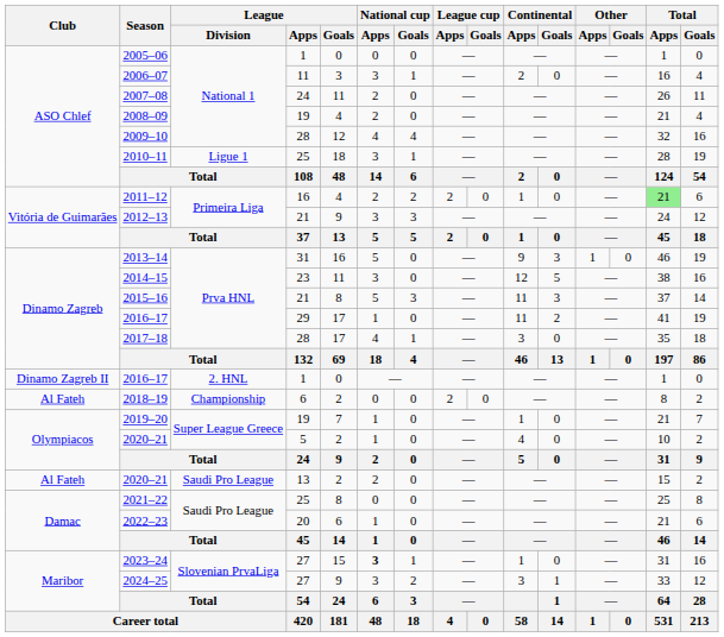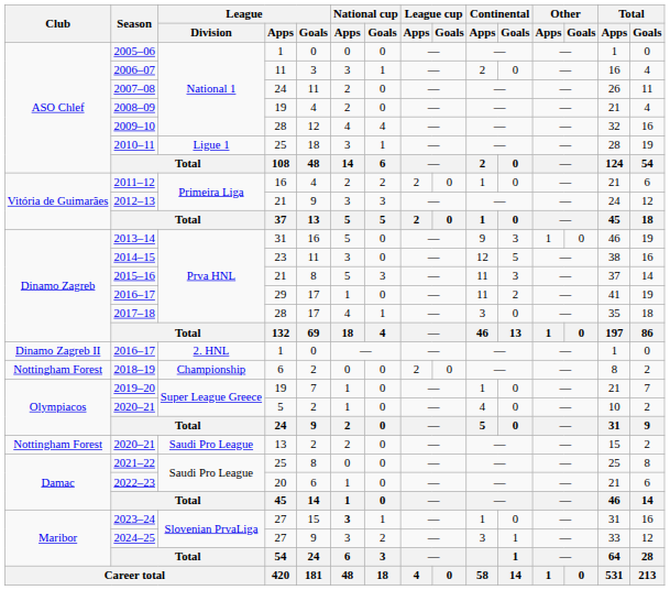 <table class="wikitable" style="text-align:center">
 <tr>
 <th rowspan="2">Club</th>
 <th rowspan="2">Season</th>
 <th colspan="3">League</th>
 <th colspan="2">National cup</th>
 <th colspan="2">League cup</th>
 <th colspan="2">Continental</th>
 <th colspan="2">Other</th>
 <th colspan="2">Total</th>
 </tr>
 <tr>
 <th>Division</th>
 <th>Apps</th>
 <th>Goals</th>
 <th>Apps</th>
 <th>Goals</th>
 <th>Apps</th>
 <th>Goals</th>
 <th>Apps</th>
 <th>Goals</th>
 <th>Apps</th>
 <th>Goals</th>
 <th>Apps</th>
 <th>Goals</th>
 </tr>
 <tr>
 <td rowspan="7"><a href='#'>ASO Chlef</a></td>
 <td><a href='#'>2005–06</a></td>
 <td rowspan="5"><a href='#'>National 1</a></td>
 <td>1</td>
 <td>0</td>
 <td>0</td>
 <td>0</td>
 <td colspan="2">—</td>
 <td colspan="2">—</td>
 <td colspan="2">—</td>
 <td>1</td>
 <td>0</td>
 </tr>
 <tr>
 <td><a href='#'>2006–07</a></td>
 <td>11</td>
 <td>3</td>
 <td>3</td>
 <td>1</td>
 <td colspan="2">—</td>
 <td>2</td>
 <td>0</td>
 <td colspan="2">—</td>
 <td>16</td>
 <td>4</td>
 </tr>
 <tr>
 <td><a href='#'>2007–08</a></td>
 <td>24</td>
 <td>11</td>
 <td>2</td>
 <td>0</td>
 <td colspan="2">—</td>
 <td colspan="2">—</td>
 <td colspan="2">—</td>
 <td>26</td>
 <td>11</td>
 </tr>
 <tr>
 <td><a href='#'>2008–09</a></td>
 <td>19</td>
 <td>4</td>
 <td>2</td>
 <td>0</td>
 <td colspan="2">—</td>
 <td colspan="2">—</td>
 <td colspan="2">—</td>
 <td>21</td>
 <td>4</td>
 </tr>
 <tr>
 <td><a href='#'>2009–10</a></td>
 <td>28</td>
 <td>12</td>
 <td>4</td>
 <td>4</td>
 <td colspan="2">—</td>
 <td colspan="2">—</td>
 <td colspan="2">—</td>
 <td>32</td>
 <td>16</td>
 </tr>
 <tr>
 <td><a href='#'>2010–11</a></td>
 <td><a href='#'>Ligue 1</a></td>
 <td>25</td>
 <td>18</td>
 <td>3</td>
 <td>1</td>
 <td colspan="2">—</td>
 <td colspan="2">—</td>
 <td colspan="2">—</td>
 <td>28</td>
 <td>19</td>
 </tr>
 <tr>
 <th colspan="2">Total</th>
 <th>108</th>
 <th>48</th>
 <th>14</th>
 <th>6</th>
 <th colspan="2">—</th>
 <th>2</th>
 <th>0</th>
 <th colspan="2">—</th>
 <th>124</th>
 <th>54</th>
 </tr>
 <tr>
 <td rowspan="3"><a href='#'>Vitória de Guimarães</a></td>
 <td><a href='#'>2011–12</a></td>
 <td rowspan="2"><a href='#'>Primeira Liga</a></td>
 <td>16</td>
 <td>4</td>
 <td>2</td>
 <td>2</td>
 <td>2</td>
 <td>0</td>
 <td>1</td>
 <td>0</td>
 <td colspan="2">—</td>
-<td style="background: lightgreen;">21</td>
+<td>21</td>
 <td>6</td>
 </tr>
 <tr>
 <td><a href='#'>2012–13</a></td>
 <td>21</td>
 <td>9</td>
 <td>3</td>
 <td>3</td>
 <td colspan="2">—</td>
 <td colspan="2">—</td>
 <td colspan="2">—</td>
 <td>24</td>
 <td>12</td>
 </tr>
 <tr>
 <th colspan="2">Total</th>
 <th>37</th>
 <th>13</th>
 <th>5</th>
 <th>5</th>
 <th>2</th>
 <th>0</th>
 <th>1</th>
 <th>0</th>
 <th colspan="2">—</th>
 <th>45</th>
 <th>18</th>
 </tr>
 <tr>
 <td rowspan="6"><a href='#'>Dinamo Zagreb</a><br></td>
 <td><a href='#'>2013–14</a></td>
 <td rowspan="5"><a href='#'>Prva HNL</a></td>
 <td>31</td>
 <td>16</td>
 <td>5</td>
 <td>0</td>
 <td colspan="2">—</td>
 <td>9</td>
 <td>3</td>
 <td>1</td>
 <td>0</td>
 <td>46</td>
 <td>19</td>
 </tr>
 <tr>
 <td><a href='#'>2014–15</a></td>
 <td>23</td>
 <td>11</td>
 <td>3</td>
 <td>0</td>
 <td colspan="2">—</td>
 <td>12</td>
 <td>5</td>
 <td colspan="2">—</td>
 <td>38</td>
 <td>16</td>
 </tr>
 <tr>
 <td><a href='#'>2015–16</a></td>
 <td>21</td>
 <td>8</td>
 <td>5</td>
 <td>3</td>
 <td colspan="2">—</td>
 <td>11</td>
 <td>3</td>
 <td colspan="2">—</td>
 <td>37</td>
 <td>14</td>
 </tr>
 <tr>
 <td><a href='#'>2016–17</a></td>
 <td>29</td>
 <td>17</td>
 <td>1</td>
 <td>0</td>
 <td colspan="2">—</td>
 <td>11</td>
 <td>2</td>
 <td colspan="2">—</td>
 <td>41</td>
 <td>19</td>
 </tr>
 <tr>
 <td><a href='#'>2017–18</a></td>
 <td>28</td>
 <td>17</td>
 <td>4</td>
 <td>1</td>
 <td colspan="2">—</td>
 <td>3</td>
 <td>0</td>
 <td colspan="2">—</td>
 <td>35</td>
 <td>18</td>
 </tr>
 <tr>
 <th colspan="2">Total</th>
 <th>132</th>
 <th>69</th>
 <th>18</th>
 <th>4</th>
 <th colspan="2">—</th>
 <th>46</th>
 <th>13</th>
 <th>1</th>
 <th>0</th>
 <th>197</th>
 <th>86</th>
 </tr>
 <tr>
 <td><a href='#'>Dinamo Zagreb II</a></td>
 <td><a href='#'>2016–17</a></td>
 <td><a href='#'>2. HNL</a></td>
 <td>1</td>
 <td>0</td>
 <td colspan="2">—</td>
 <td colspan="2">—</td>
 <td colspan="2">—</td>
 <td colspan="2">—</td>
 <td>1</td>
 <td>0</td>
 </tr>
 <tr>
-<td><a href='#'>Al Fateh</a></td>
+<td><a href='#'>Nottingham Forest</a></td>
 <td><a href='#'>2018–19</a></td>
 <td><a href='#'>Championship</a></td>
 <td>6</td>
 <td>2</td>
 <td>0</td>
 <td>0</td>
 <td>2</td>
 <td>0</td>
 <td colspan="2">—</td>
 <td colspan="2">—</td>
 <td>8</td>
 <td>2</td>
 </tr>
 <tr>
 <td rowspan="3"><a href='#'>Olympiacos</a></td>
 <td><a href='#'>2019–20</a></td>
 <td rowspan="2"><a href='#'>Super League Greece</a></td>
 <td>19</td>
 <td>7</td>
 <td>1</td>
 <td>0</td>
 <td colspan="2">—</td>
 <td>1</td>
 <td>0</td>
 <td colspan="2">—</td>
 <td>21</td>
 <td>7</td>
 </tr>
 <tr>
 <td><a href='#'>2020–21</a></td>
 <td>5</td>
 <td>2</td>
 <td>1</td>
 <td>0</td>
 <td colspan="2">—</td>
 <td>4</td>
 <td>0</td>
 <td colspan="2">—</td>
 <td>10</td>
 <td>2</td>
 </tr>
 <tr>
 <th colspan="2">Total</th>
 <th>24</th>
 <th>9</th>
 <th>2</th>
 <th>0</th>
 <th colspan="2">—</th>
 <th>5</th>
 <th>0</th>
 <th colspan="2">—</th>
 <th>31</th>
 <th>9</th>
 </tr>
 <tr>
-<td><a href='#'>Al Fateh</a></td>
+<td><a href='#'>Nottingham Forest</a></td>
 <td><a href='#'>2020–21</a></td>
 <td><a href='#'>Saudi Pro League</a></td>
 <td>13</td>
 <td>2</td>
 <td>2</td>
 <td>0</td>
 <td colspan="2">—</td>
 <td colspan="2">—</td>
 <td colspan="2">—</td>
 <td>15</td>
 <td>2</td>
 </tr>
 <tr>
 <td rowspan="3"><a href='#'>Damac</a></td>
 <td><a href='#'>2021–22</a></td>
 <td rowspan="2">Saudi Pro League</td>
 <td>25</td>
 <td>8</td>
 <td>0</td>
 <td>0</td>
 <td colspan="2">—</td>
 <td colspan="2">—</td>
 <td colspan="2">—</td>
 <td>25</td>
 <td>8</td>
 </tr>
 <tr>
 <td><a href='#'>2022–23</a></td>
 <td>20</td>
 <td>6</td>
 <td>1</td>
 <td>0</td>
 <td colspan="2">—</td>
 <td colspan="2">—</td>
 <td colspan="2">—</td>
 <td>21</td>
 <td>6</td>
 </tr>
 <tr>
 <th colspan="2">Total</th>
 <th>45</th>
 <th>14</th>
 <th>1</th>
 <th>0</th>
 <th colspan="2">—</th>
 <th colspan="2">—</th>
 <th colspan="2">—</th>
 <th>46</th>
 <th>14</th>
 </tr>
 <tr>
 <td rowspan="3"><a href='#'>Maribor</a></td>
 <td><a href='#'>2023–24</a></td>
 <td rowspan="2"><a href='#'>Slovenian PrvaLiga</a></td>
 <td>27</td>
 <td>15</td>
 <td><strong>3</strong></td>
 <td>1</td>
 <td colspan="2">—</td>
 <td>1</td>
 <td>0</td>
 <td colspan="2">—</td>
 <td>31</td>
 <td>16</td>
 </tr>
 <tr>
 <td><a href='#'>2024–25</a></td>
 <td>27</td>
 <td>9</td>
 <td>3</td>
 <td>2</td>
 <td colspan="2">—</td>
 <td>3</td>
 <td>1</td>
 <td colspan="2">—</td>
 <td>33</td>
 <td>12</td>
 </tr>
 <tr>
 <th colspan="2">Total</th>
 <th>54</th>
 <th>24</th>
 <th>6</th>
 <th>3</th>
 <th colspan="2">—</th>
 <th 4></th>
 <th>1</th>
 <th colspan="2">—</th>
 <th>64</th>
 <th>28</th>
 </tr>
 <tr>
 <th colspan="3">Career total</th>
 <th>420</th>
 <th>181</th>
 <th>48</th>
 <th>18</th>
 <th>4</th>
 <th>0</th>
 <th>58</th>
 <th>14</th>
 <th>1</th>
 <th>0</th>
 <th>531</th>
 <th>213</th>
 </tr>
 </table>
